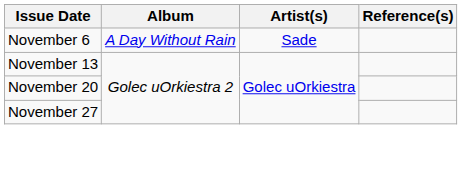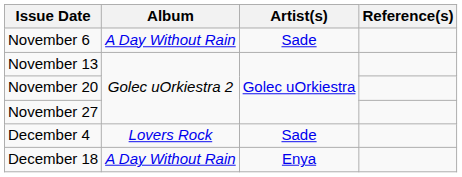 <table class="wikitable">
 <tr>
 <th>Issue Date</th>
 <th>Album</th>
 <th>Artist(s)</th>
 <th>Reference(s)</th>
 </tr>
 <tr>
 <td>November 6</td>
 <td style="text-align: center;"><em><a href='#'>A Day Without Rain</a></em></td>
 <td style="text-align: center;"><a href='#'>Sade</a></td>
 <td style="text-align: center;"></td>
 </tr>
 <tr>
 <td>November 13</td>
 <td rowspan=3 style="text-align: center;"><em>Golec uOrkiestra 2</em></td>
 <td rowspan=3 style="text-align: center;"><a href='#'>Golec uOrkiestra</a></td>
 <td style="text-align: center;"></td>
 </tr>
 <tr>
 <td>November 20</td>
 <td style="text-align: center;"></td>
 </tr>
 <tr>
 <td>November 27</td>
 <td style="text-align: center;"></td>
 </tr>
+<tr>
+<td>December 4</td>
+<td style="text-align: center;"><em><a href='#'>Lovers Rock</a></em></td>
+<td style="text-align: center;"><a href='#'>Sade</a></td>
+<td style="text-align: center;"></td>
+</tr>
+<tr>
+<td>December 18</td>
+<td style="text-align: center;"><em><a href='#'>A Day Without Rain</a></em></td>
+<td style="text-align: center;"><a href='#'>Enya</a></td>
+<td style="text-align: center;"></td>
+</tr>
 </table>
